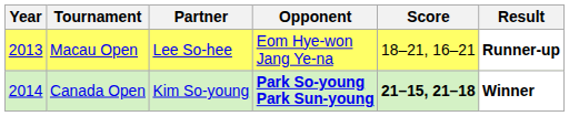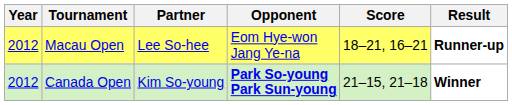 <table class="sortable wikitable" style="font-size: 90%;">
 <tr>
 <th>Year</th>
 <th>Tournament</th>
 <th>Partner</th>
 <th>Opponent</th>
 <th>Score</th>
 <th>Result</th>
 </tr>
 <tr style="background:#FFFF67">
-<td align="center"><a href='#'>2013</a></td>
+<td align="center"><a href='#'>2012</a></td>
 <td align="left"><a href='#'>Macau Open</a></td>
 <td align="left"> <a href='#'>Lee So-hee</a></td>
 <td align="left"> <a href='#'>Eom Hye-won</a> <br>  <a href='#'>Jang Ye-na</a></td>
 <td align="left">18–21, 16–21</td>
 <td style="text-align:left; background:white"> <strong>Runner-up</strong></td>
 </tr>
 <tr style="background:#D4F1C5">
-<td align="center"><a href='#'>2014</a></td>
+<td align="center"><a href='#'>2012</a></td>
 <td align="left"><a href='#'>Canada Open</a></td>
 <td align="left"> <a href='#'>Kim So-young</a></td>
 <td align="left"><strong> <a href='#'>Park So-young</a> <br>  <a href='#'>Park Sun-young</a></strong></td>
-<td align="left"><strong>21–15, 21–18</strong></td>
+<td align="left">21–15, 21–18</td>
 <td style="text-align:left; background:white"> <strong>Winner</strong></td>
 </tr>
 </table>
